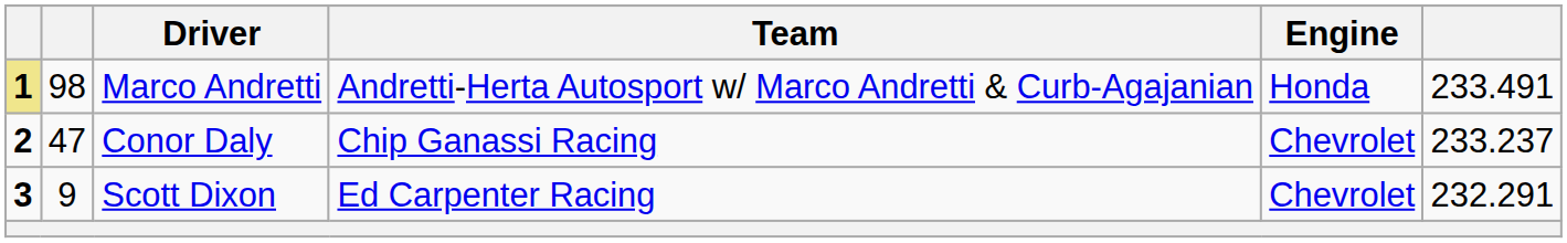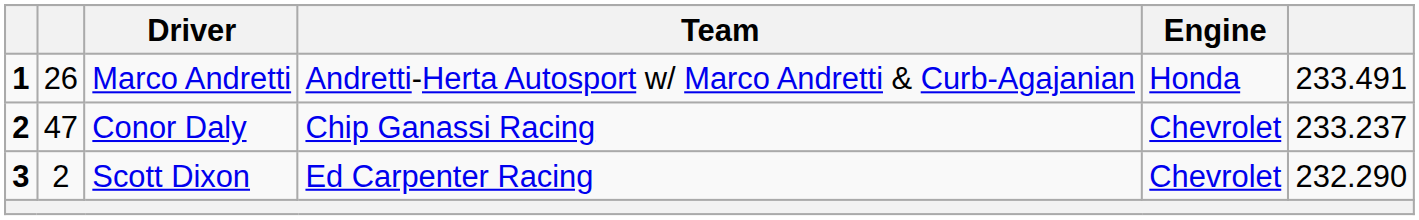 <table class="wikitable" style="font-size:95%;">
 <tr>
 </tr>
 <tr>
 <th></th>
 <th></th>
 <th>Driver</th>
 <th>Team</th>
 <th>Engine</th>
 <th></th>
 </tr>
 <tr>
-<td style="background: khaki; text-align:center;"><strong>1</strong></td>
-<td style="text-align:center;">98</td>
+<td style="text-align:center;"><strong>1</strong></td>
+<td style="text-align:center;">26</td>
 <td> <a href='#'>Marco Andretti</a></td>
 <td><a href='#'>Andretti</a>-<a href='#'>Herta Autosport</a> w/ <a href='#'>Marco Andretti</a> & <a href='#'>Curb-Agajanian</a></td>
 <td><a href='#'>Honda</a></td>
 <td>233.491</td>
 </tr>
 <tr>
 <td style="text-align:center;"><strong>2</strong></td>
 <td style="text-align:center;">47</td>
 <td> <a href='#'>Conor Daly</a></td>
 <td><a href='#'>Chip Ganassi Racing</a></td>
 <td><a href='#'>Chevrolet</a></td>
 <td>233.237</td>
 </tr>
 <tr>
 <td style="text-align:center;"><strong>3</strong></td>
-<td style="text-align:center;">9</td>
+<td style="text-align:center;">2</td>
 <td> <a href='#'>Scott Dixon</a></td>
 <td><a href='#'>Ed Carpenter Racing</a></td>
 <td><a href='#'>Chevrolet</a></td>
-<td>232.291</td>
+<td>232.290</td>
 </tr>
 <tr>
 <th colspan=6></th>
 </tr>
 </table>
